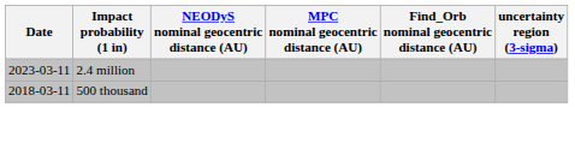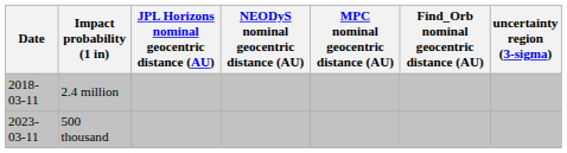 <table class="wikitable sortable" style="font-size: 0.9em;">
 <tr>
 <th>Date</th>
 <th class=unsortable>Impact<br>probability<br>(1 in)</th>
+<th><a href='#'>JPL Horizons</a><br><a href='#'>nominal</a> geocentric<br>distance (<a href='#'>AU</a>)</th>
 <th><a href='#'>NEODyS</a><br>nominal geocentric<br>distance (AU)</th>
 <th><a href='#'>MPC</a><br>nominal geocentric<br>distance (AU)</th>
 <th>Find_Orb<br>nominal geocentric<br>distance (AU)</th>
 <th>uncertainty<br>region<br>(<a href='#'>3-sigma</a>)</th>
 </tr>
 <tr bgcolor=#c2c2c2>
-<td>2023-03-11</td>
+<td>2018-03-11</td>
 <td>2.4 million</td>
+<td></td>
 <td></td>
 <td></td>
 <td></td>
 <td></td>
 </tr>
 <tr bgcolor=#c2c2c2>
-<td>2018-03-11</td>
+<td>2023-03-11</td>
 <td>500 thousand</td>
+<td></td>
 <td></td>
 <td></td>
 <td></td>
 <td></td>
 </tr>
 </table>
